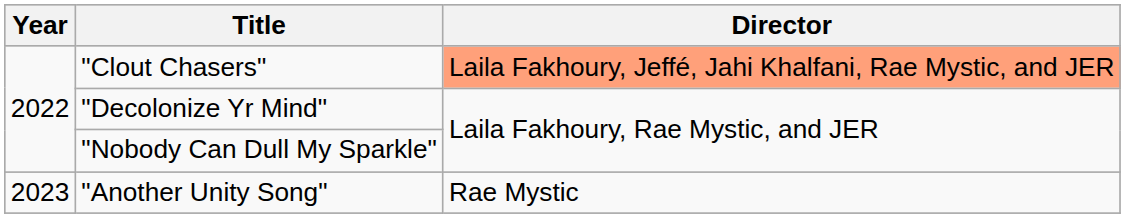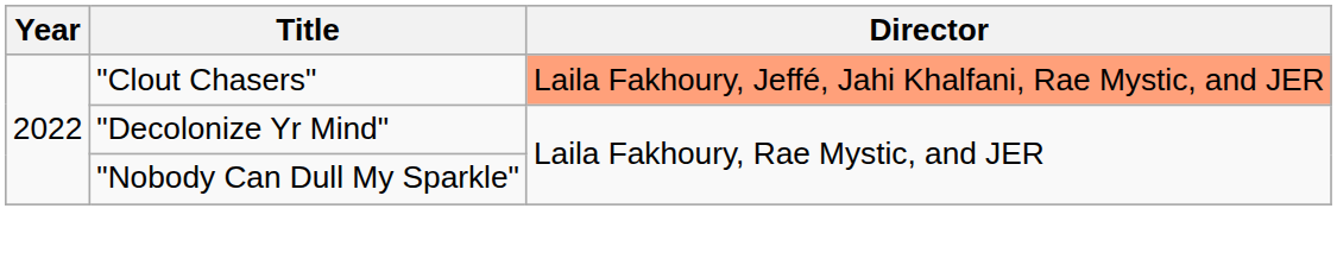 <table class="wikitable">
 <tr>
 <th>Year</th>
 <th>Title</th>
 <th>Director</th>
 </tr>
 <tr>
 <td rowspan="3">2022</td>
 <td>"Clout Chasers"</td>
 <td style="background: lightsalmon;">Laila Fakhoury,  Jeffé, Jahi Khalfani, Rae Mystic, and JER</td>
 </tr>
 <tr>
 <td>"Decolonize Yr Mind"</td>
 <td rowspan="2">Laila Fakhoury, Rae Mystic, and JER</td>
 </tr>
 <tr>
 <td>"Nobody Can Dull My Sparkle"</td>
 </tr>
-<tr>
-<td>2023</td>
-<td>"Another Unity Song"</td>
-<td>Rae Mystic</td>
-</tr>
 </table>
